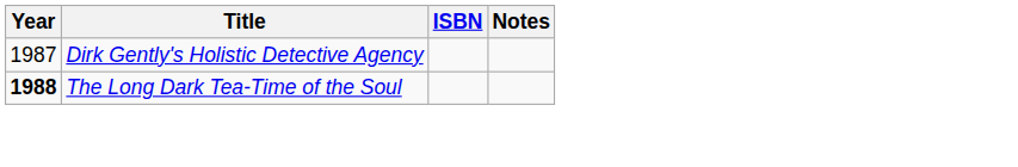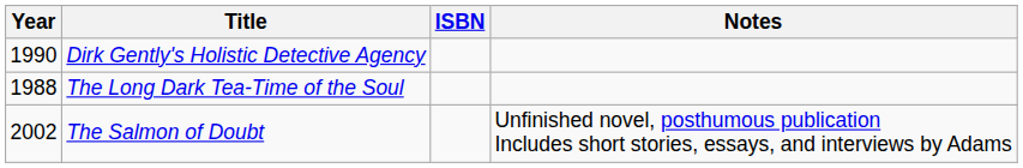 <table class="wikitable">
 <tr>
 <th>Year</th>
 <th>Title</th>
 <th><a href='#'>ISBN</a></th>
 <th>Notes</th>
 </tr>
 <tr>
-<td>1987</td>
+<td>1990</td>
 <td><em><a href='#'>Dirk Gently's Holistic Detective Agency</a></em></td>
 <td></td>
 <td></td>
 </tr>
 <tr>
-<td><strong>1988</strong></td>
+<td>1988</td>
 <td><em><a href='#'>The Long Dark Tea-Time of the Soul</a></em></td>
 <td></td>
 <td></td>
 </tr>
+<tr>
+<td>2002</td>
+<td><em><a href='#'>The Salmon of Doubt</a></em></td>
+<td></td>
+<td>Unfinished novel, <a href='#'>posthumous publication</a><br>Includes short stories, essays, and interviews by Adams</td>
+</tr>
 </table>
